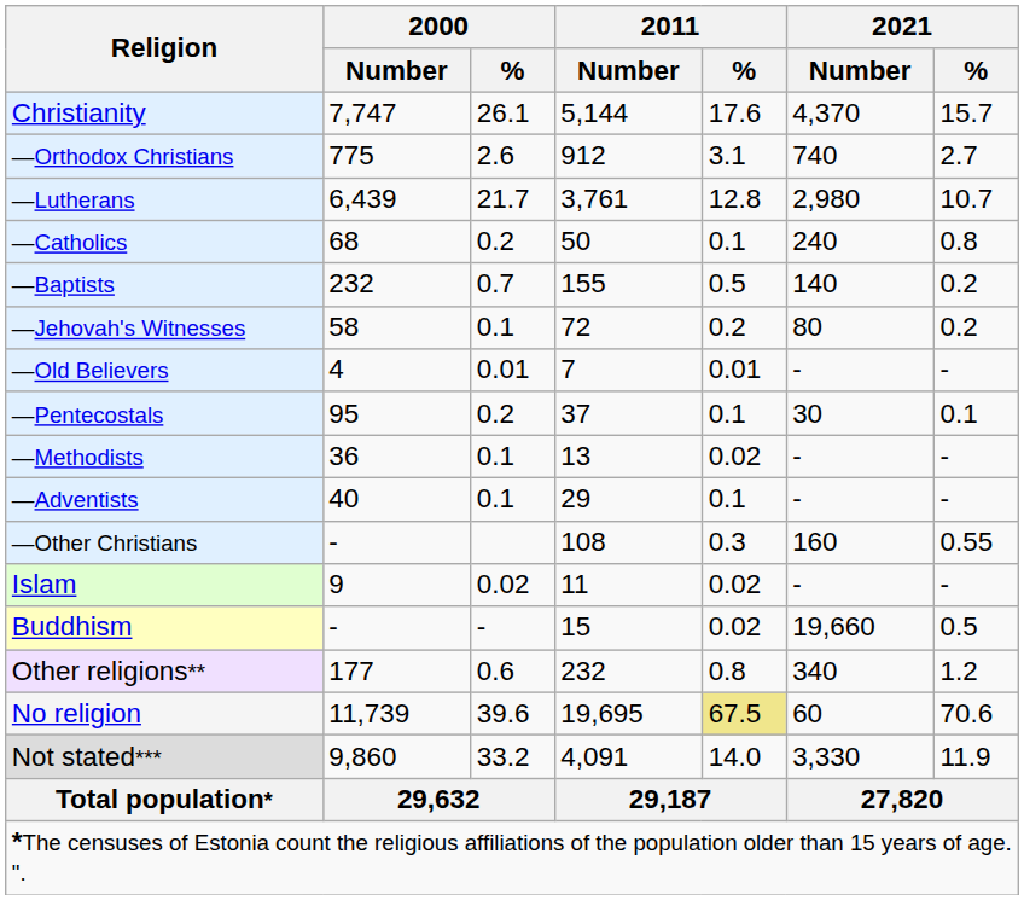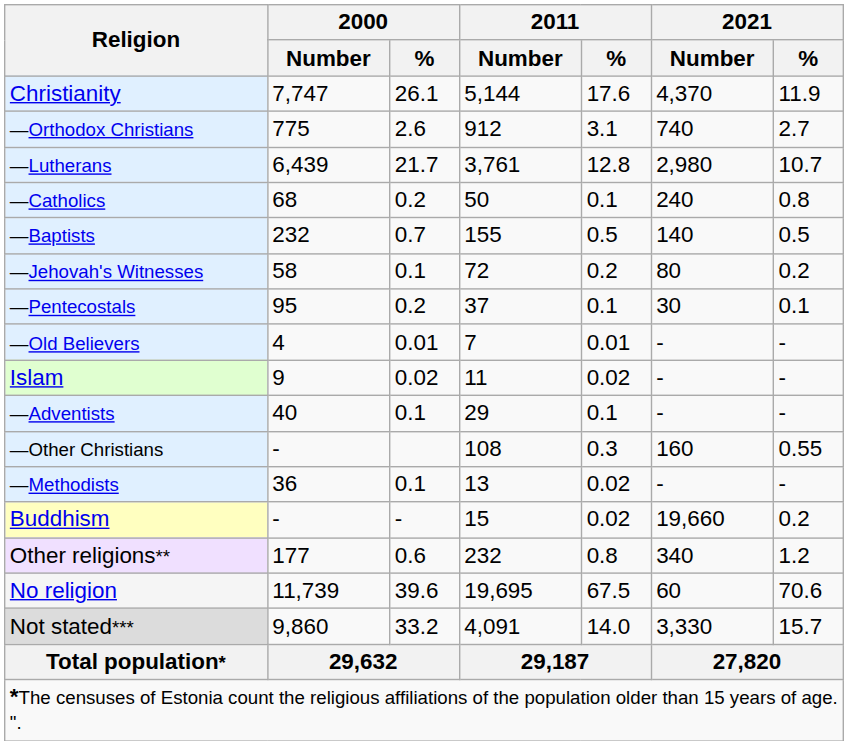 <table class="wikitable">
 <tr>
 <th rowspan="2">Religion</th>
 <th style="text-align:center;" colspan="2">2000</th>
 <th style="text-align:center;" colspan="2">2011</th>
 <th style="text-align:center;" colspan="2">2021</th>
 </tr>
 <tr>
 <th>Number</th>
 <th>%</th>
 <th>Number</th>
 <th>%</th>
 <th>Number</th>
 <th>%</th>
 </tr>
 <tr>
 <td style="background:#E0F0FF;"><a href='#'>Christianity</a></td>
 <td>7,747</td>
 <td>26.1</td>
 <td>5,144</td>
 <td>17.6</td>
 <td>4,370</td>
-<td>15.7</td>
+<td>11.9</td>
 </tr>
 <tr>
 <td style="background:#E0F0FF;"><small>—<a href='#'>Orthodox Christians</a></small></td>
 <td>775</td>
 <td>2.6</td>
 <td>912</td>
 <td>3.1</td>
 <td>740</td>
 <td>2.7</td>
 </tr>
 <tr>
 <td style="background:#E0F0FF;"><small>—<a href='#'>Lutherans</a></small></td>
 <td>6,439</td>
 <td>21.7</td>
 <td>3,761</td>
 <td>12.8</td>
 <td>2,980</td>
 <td>10.7</td>
 </tr>
 <tr>
 <td style="background:#E0F0FF;"><small>—<a href='#'>Catholics</a></small></td>
 <td>68</td>
 <td>0.2</td>
 <td>50</td>
 <td>0.1</td>
 <td>240</td>
 <td>0.8</td>
 </tr>
 <tr>
 <td style="background:#E0F0FF;"><small>—<a href='#'>Baptists</a></small></td>
 <td>232</td>
 <td>0.7</td>
 <td>155</td>
 <td>0.5</td>
 <td>140</td>
-<td>0.2</td>
+<td>0.5</td>
 </tr>
 <tr>
 <td style="background:#E0F0FF;"><small>—<a href='#'>Jehovah's Witnesses</a></small></td>
 <td>58</td>
 <td>0.1</td>
 <td>72</td>
 <td>0.2</td>
 <td>80</td>
 <td>0.2</td>
 </tr>
 <tr>
+<td style="background:#E0F0FF;"><small>—<a href='#'>Pentecostals</a></small></td>
+<td>95</td>
+<td>0.2</td>
+<td>37</td>
+<td>0.1</td>
+<td>30</td>
+<td>0.1</td>
+</tr>
+<tr>
 <td style="background:#E0F0FF;"><small>—<a href='#'>Old Believers</a></small></td>
 <td>4</td>
 <td>0.01</td>
 <td>7</td>
 <td>0.01</td>
 <td>-</td>
 <td>-</td>
 </tr>
 <tr>
-<td style="background:#E0F0FF;"><small>—<a href='#'>Pentecostals</a></small></td>
-<td>95</td>
-<td>0.2</td>
-<td>37</td>
-<td>0.1</td>
-<td>30</td>
-<td>0.1</td>
-</tr>
-<tr>
-<td style="background:#E0F0FF;"><small>—<a href='#'>Methodists</a></small></td>
-<td>36</td>
-<td>0.1</td>
-<td>13</td>
+<td style="background:#E0FFD0;"><a href='#'>Islam</a></td>
+<td>9</td>
+<td>0.02</td>
+<td>11</td>
 <td>0.02</td>
 <td>-</td>
 <td>-</td>
 </tr>
 <tr>
 <td style="background:#E0F0FF;"><small>—<a href='#'>Adventists</a></small></td>
 <td>40</td>
 <td>0.1</td>
 <td>29</td>
 <td>0.1</td>
 <td>-</td>
 <td>-</td>
 </tr>
 <tr>
 <td style="background:#E0F0FF;"><small>—Other Christians</small></td>
 <td>-</td>
 <td></td>
 <td>108</td>
 <td>0.3</td>
 <td>160</td>
 <td>0.55</td>
 </tr>
 <tr>
-<td style="background:#E0FFD0;"><a href='#'>Islam</a></td>
-<td>9</td>
-<td>0.02</td>
-<td>11</td>
+<td style="background:#E0F0FF;"><small>—<a href='#'>Methodists</a></small></td>
+<td>36</td>
+<td>0.1</td>
+<td>13</td>
 <td>0.02</td>
 <td>-</td>
 <td>-</td>
 </tr>
 <tr>
 <td style="background:#FFFFC0;"><a href='#'>Buddhism</a></td>
 <td>-</td>
 <td>-</td>
 <td>15</td>
 <td>0.02</td>
 <td>19,660</td>
-<td>0.5</td>
+<td>0.2</td>
 </tr>
 <tr>
 <td style="background:#F0E0FF;">Other religions<small>**</small></td>
 <td>177</td>
 <td>0.6</td>
 <td>232</td>
 <td>0.8</td>
 <td>340</td>
 <td>1.2</td>
 </tr>
 <tr>
 <td style="background:#F5F5F5;"><a href='#'>No religion</a></td>
 <td>11,739</td>
 <td>39.6</td>
 <td>19,695</td>
-<td style="background: khaki;">67.5</td>
+<td>67.5</td>
 <td>60</td>
 <td>70.6</td>
 </tr>
 <tr>
 <td style="background:#DCDCDC;">Not stated<small>***</small></td>
 <td>9,860</td>
 <td>33.2</td>
 <td>4,091</td>
 <td>14.0</td>
 <td>3,330</td>
-<td>11.9</td>
+<td>15.7</td>
 </tr>
 <tr>
 <th>Total population<small>*</small></th>
 <th colspan="2">29,632</th>
 <th colspan="2">29,187</th>
 <th colspan="2">27,820</th>
 </tr>
 <tr>
 <td colspan="7"><strong>*</strong><small>The censuses of Estonia count the religious affiliations of the population older than 15 years of age.</small><br><small>".</small></td>
 </tr>
 </table>
